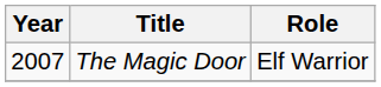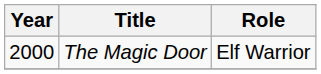 <table class="wikitable sortable">
 <tr>
 <th>Year</th>
 <th>Title</th>
 <th>Role</th>
 </tr>
 <tr>
-<td>2007</td>
+<td>2000</td>
 <td><em>The Magic Door</em></td>
 <td>Elf Warrior</td>
 </tr>
 <tr>
 </tr>
 </table>
